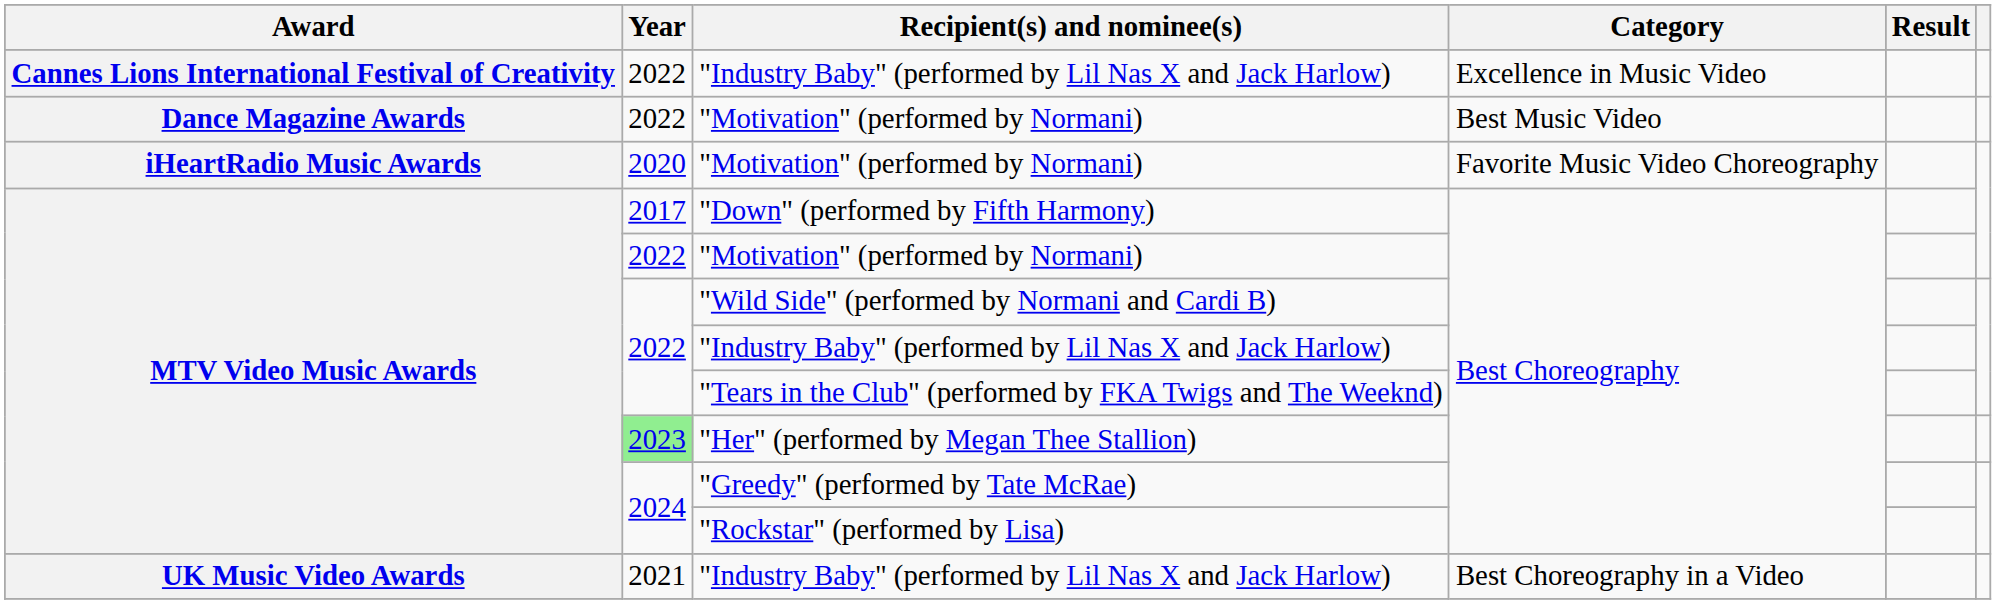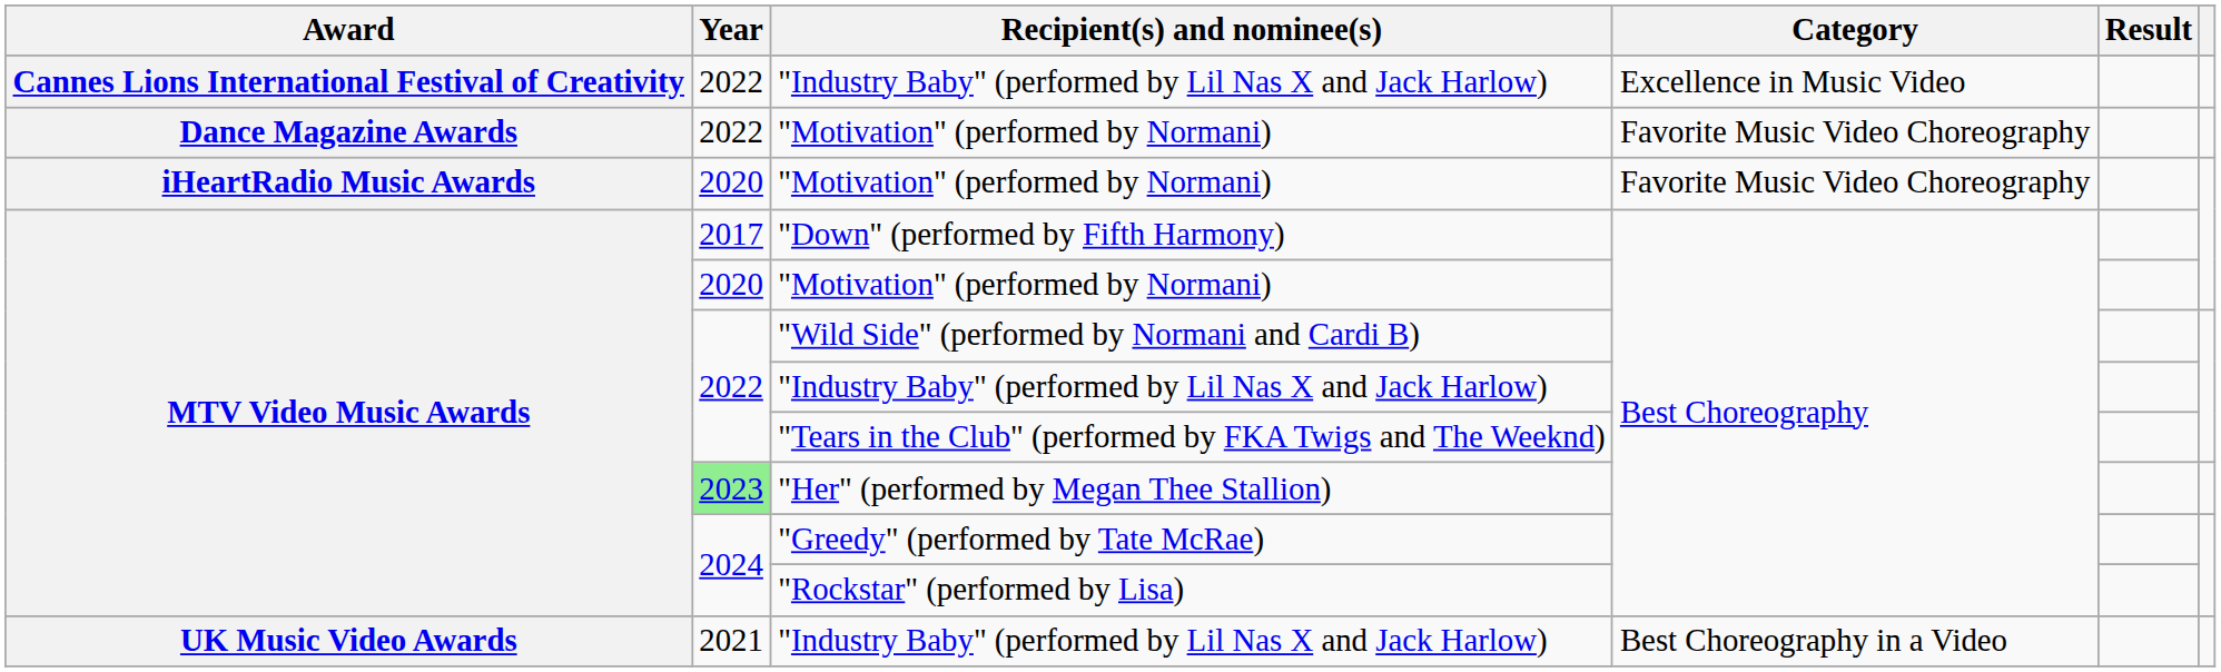 <table class="wikitable sortable plainrowheaders">
 <tr>
 <th scope="col">Award</th>
 <th scope="col">Year</th>
 <th scope="col">Recipient(s) and nominee(s)</th>
 <th scope="col">Category</th>
 <th scope="col">Result</th>
 <th scope="col" class="unsortable"></th>
 </tr>
 <tr>
 <th scope="row"><a href='#'>Cannes Lions International Festival of Creativity</a></th>
 <td>2022</td>
 <td>"<a href='#'>Industry Baby</a>" (performed by <a href='#'>Lil Nas X</a> and <a href='#'>Jack Harlow</a>)</td>
 <td>Excellence in Music Video</td>
 <td></td>
 <td style="text-align:center;"></td>
 </tr>
 <tr>
 <th scope="row"><a href='#'>Dance Magazine Awards</a></th>
 <td>2022</td>
 <td>"<a href='#'>Motivation</a>" (performed by <a href='#'>Normani</a>)</td>
-<td>Best Music Video</td>
+<td>Favorite Music Video Choreography</td>
 <td></td>
 <td style="text-align:center;"></td>
 </tr>
 <tr>
 <th scope="row"><a href='#'>iHeartRadio Music Awards</a></th>
 <td><a href='#'>2020</a></td>
 <td>"<a href='#'>Motivation</a>" (performed by <a href='#'>Normani</a>)</td>
 <td>Favorite Music Video Choreography</td>
 <td></td>
 <td rowspan="3" style="text-align:center;"></td>
 </tr>
 <tr>
 <th rowspan="8" scope="row"><a href='#'>MTV Video Music Awards</a></th>
 <td><a href='#'>2017</a></td>
 <td>"<a href='#'>Down</a>" (performed by <a href='#'>Fifth Harmony</a>)</td>
 <td rowspan="8"><a href='#'>Best Choreography</a></td>
 <td></td>
 </tr>
 <tr>
-<td><a href='#'>2022</a></td>
+<td><a href='#'>2020</a></td>
 <td>"<a href='#'>Motivation</a>" (performed by <a href='#'>Normani</a>)</td>
 <td></td>
 </tr>
 <tr>
 <td rowspan="3"><a href='#'>2022</a></td>
 <td>"<a href='#'>Wild Side</a>" (performed by <a href='#'>Normani</a> and <a href='#'>Cardi B</a>)</td>
 <td></td>
 <td rowspan="3" style="text-align:center;"></td>
 </tr>
 <tr>
 <td>"<a href='#'>Industry Baby</a>" (performed by <a href='#'>Lil Nas X</a> and <a href='#'>Jack Harlow</a>)</td>
 <td></td>
 </tr>
 <tr>
 <td>"<a href='#'>Tears in the Club</a>" (performed by <a href='#'>FKA Twigs</a> and <a href='#'>The Weeknd</a>)</td>
 <td></td>
 </tr>
 <tr>
 <td style="background: lightgreen;"><a href='#'>2023</a></td>
 <td>"<a href='#'>Her</a>" (performed by <a href='#'>Megan Thee Stallion</a>)</td>
 <td></td>
 <td style="text-align:center;"></td>
 </tr>
 <tr>
 <td rowspan="2"><a href='#'>2024</a></td>
 <td>"<a href='#'>Greedy</a>" (performed by <a href='#'>Tate McRae</a>)</td>
 <td></td>
 <td rowspan="2" style="text-align:center;"></td>
 </tr>
 <tr>
 <td>"<a href='#'>Rockstar</a>" (performed by <a href='#'>Lisa</a>)</td>
 <td></td>
 </tr>
 <tr>
 <th scope="row"><a href='#'>UK Music Video Awards</a></th>
 <td>2021</td>
 <td>"<a href='#'>Industry Baby</a>" (performed by <a href='#'>Lil Nas X</a> and <a href='#'>Jack Harlow</a>)</td>
 <td>Best Choreography in a Video</td>
 <td></td>
 <td style="text-align:center;"></td>
 </tr>
 </table>
